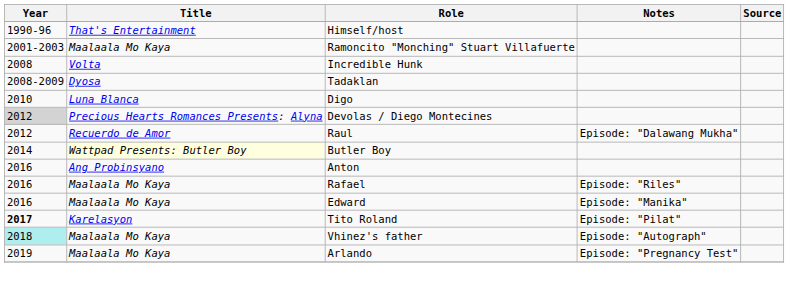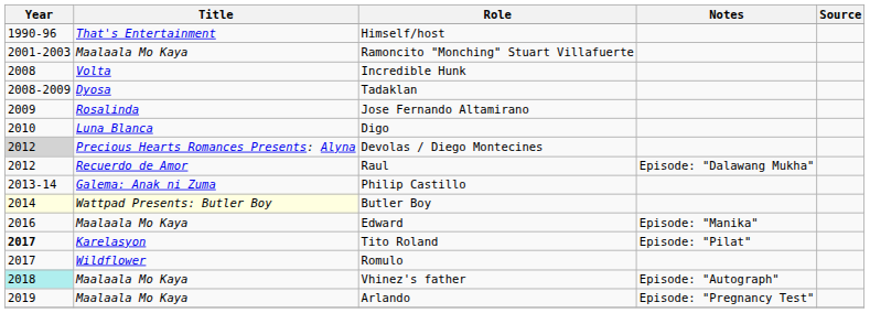 <table class="wikitable sortable" >
 <tr>
 <th>Year</th>
 <th>Title</th>
 <th>Role</th>
 <th class="unsortable">Notes </th>
 <th class="unsortable">Source </th>
 </tr>
 <tr>
 </tr>
 <tr>
 <td>1990-96</td>
 <td><em><a href='#'>That's Entertainment</a></em></td>
 <td>Himself/host</td>
 <td></td>
 <td></td>
 </tr>
 <tr>
 <td>2001-2003</td>
 <td><em>Maalaala Mo Kaya</em></td>
 <td>Ramoncito "Monching" Stuart Villafuerte</td>
 <td></td>
 <td></td>
 </tr>
 <tr>
 <td>2008</td>
 <td><em><a href='#'>Volta</a></em></td>
 <td>Incredible Hunk</td>
 <td></td>
 <td></td>
 </tr>
 <tr>
 <td>2008-2009</td>
 <td><em><a href='#'>Dyosa</a></em></td>
 <td>Tadaklan</td>
 <td></td>
 <td></td>
 </tr>
 <tr>
+<td>2009</td>
+<td><em><a href='#'>Rosalinda</a></em></td>
+<td>Jose Fernando Altamirano</td>
+<td></td>
+<td></td>
+</tr>
+<tr>
 <td>2010</td>
 <td><em><a href='#'>Luna Blanca</a></em></td>
 <td>Digo</td>
 <td></td>
 <td></td>
 </tr>
 <tr>
 <td style="background: lightgrey;">2012</td>
 <td><em><a href='#'>Precious Hearts Romances Presents</a>: <a href='#'>Alyna</a></em></td>
 <td>Devolas / Diego Montecines</td>
 <td></td>
 <td></td>
 </tr>
 <tr>
 <td>2012</td>
 <td><em><a href='#'>Recuerdo de Amor</a></em></td>
 <td>Raul</td>
 <td>Episode: "Dalawang Mukha"</td>
 <td></td>
 </tr>
 <tr>
-<td>2014</td>
-<td style="background: lightyellow;"><em>Wattpad Presents: Butler Boy</em></td>
-<td>Butler Boy</td>
+<td>2013-14</td>
+<td><em><a href='#'>Galema: Anak ni Zuma</a></em></td>
+<td>Philip Castillo</td>
 <td></td>
 <td></td>
 </tr>
 <tr>
-<td>2016</td>
-<td><em><a href='#'>Ang Probinsyano</a></em></td>
-<td>Anton</td>
+<td style="background: lightyellow;">2014</td>
+<td style="background: lightyellow;"><em>Wattpad Presents: Butler Boy</em></td>
+<td>Butler Boy</td>
 <td></td>
-<td></td>
-</tr>
-<tr>
-<td>2016</td>
-<td><em>Maalaala Mo Kaya</em></td>
-<td>Rafael</td>
-<td>Episode: "Riles"</td>
 <td></td>
 </tr>
 <tr>
 <td>2016</td>
 <td><em>Maalaala Mo Kaya</em></td>
 <td>Edward</td>
 <td>Episode: "Manika"</td>
 <td></td>
 </tr>
 <tr>
 <td><strong>2017</strong></td>
 <td><em><a href='#'>Karelasyon</a></em></td>
 <td>Tito Roland</td>
 <td>Episode: "Pilat"</td>
+<td></td>
+</tr>
+<tr>
+<td>2017</td>
+<td><em><a href='#'>Wildflower</a></em></td>
+<td>Romulo</td>
+<td></td>
 <td></td>
 </tr>
 <tr>
 <td style="background: paleturquoise;">2018</td>
 <td><em>Maalaala Mo Kaya</em></td>
 <td>Vhinez's father</td>
 <td>Episode: "Autograph"</td>
 <td></td>
 </tr>
 <tr>
 <td>2019</td>
 <td><em>Maalaala Mo Kaya</em></td>
 <td>Arlando</td>
 <td>Episode: "Pregnancy Test"</td>
 <td></td>
 </tr>
 <tr>
 </tr>
 </table>
